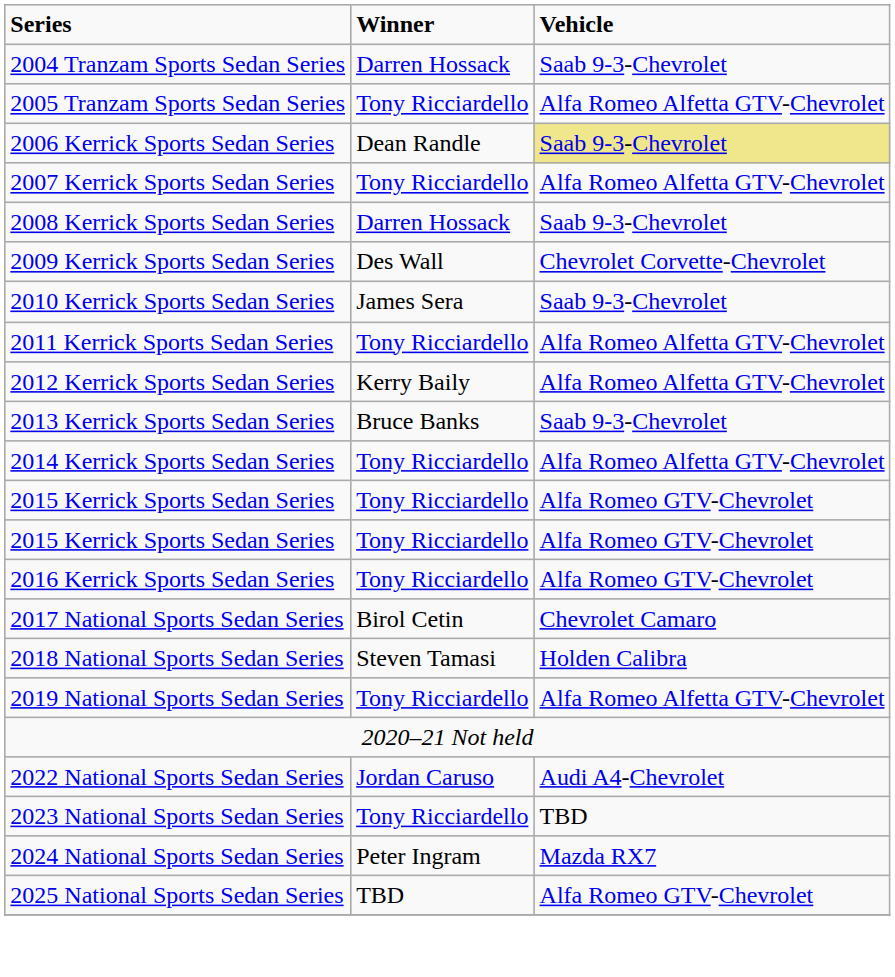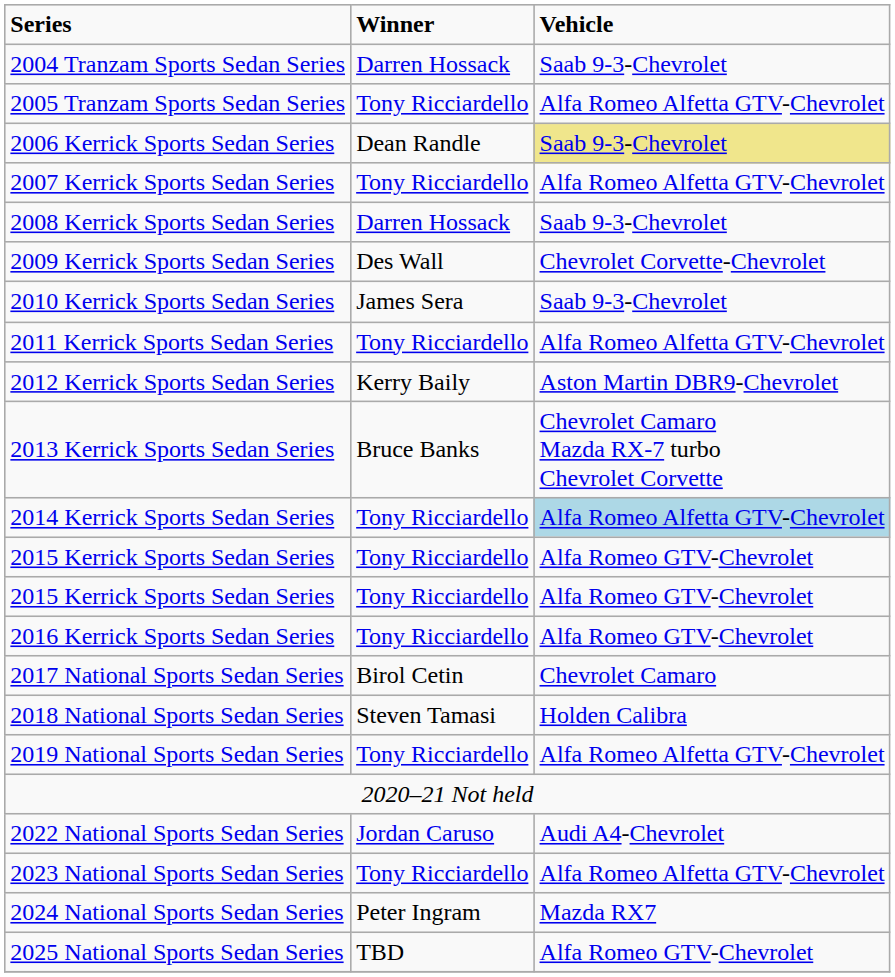 <table class="wikitable" style="font-size: 95%;">
 <tr>
 <td><strong>Series</strong></td>
 <td><strong>Winner</strong></td>
 <td><strong>Vehicle</strong></td>
 </tr>
 <tr>
 <td><a href='#'>2004 Tranzam Sports Sedan Series</a></td>
 <td><a href='#'>Darren Hossack</a></td>
 <td><a href='#'>Saab 9-3</a>-<a href='#'>Chevrolet</a></td>
 </tr>
 <tr>
 <td><a href='#'>2005 Tranzam Sports Sedan Series</a></td>
 <td><a href='#'>Tony Ricciardello</a></td>
 <td><a href='#'>Alfa Romeo Alfetta GTV</a>-<a href='#'>Chevrolet</a></td>
 </tr>
 <tr>
 <td><a href='#'>2006 Kerrick Sports Sedan Series</a></td>
 <td>Dean Randle</td>
 <td style="background: khaki;"><a href='#'>Saab 9-3</a>-<a href='#'>Chevrolet</a></td>
 </tr>
 <tr>
 <td><a href='#'>2007 Kerrick Sports Sedan Series</a></td>
 <td><a href='#'>Tony Ricciardello</a></td>
 <td><a href='#'>Alfa Romeo Alfetta GTV</a>-<a href='#'>Chevrolet</a></td>
 </tr>
 <tr>
 <td><a href='#'>2008 Kerrick Sports Sedan Series</a></td>
 <td><a href='#'>Darren Hossack</a></td>
 <td><a href='#'>Saab 9-3</a>-<a href='#'>Chevrolet</a></td>
 </tr>
 <tr>
 <td><a href='#'>2009 Kerrick Sports Sedan Series</a></td>
 <td>Des Wall</td>
 <td><a href='#'>Chevrolet Corvette</a>-<a href='#'>Chevrolet</a></td>
 </tr>
 <tr>
 <td><a href='#'>2010 Kerrick Sports Sedan Series</a></td>
 <td>James Sera</td>
 <td><a href='#'>Saab 9-3</a>-<a href='#'>Chevrolet</a></td>
 </tr>
 <tr>
 <td><a href='#'>2011 Kerrick Sports Sedan Series</a></td>
 <td><a href='#'>Tony Ricciardello</a></td>
 <td><a href='#'>Alfa Romeo Alfetta GTV</a>-<a href='#'>Chevrolet</a></td>
 </tr>
 <tr>
 <td><a href='#'>2012 Kerrick Sports Sedan Series</a></td>
 <td>Kerry Baily</td>
-<td><a href='#'>Alfa Romeo Alfetta GTV</a>-<a href='#'>Chevrolet</a></td>
+<td><a href='#'>Aston Martin DBR9</a>-<a href='#'>Chevrolet</a></td>
 </tr>
 <tr>
 <td><a href='#'>2013 Kerrick Sports Sedan Series</a></td>
 <td>Bruce Banks</td>
-<td><a href='#'>Saab 9-3</a>-<a href='#'>Chevrolet</a></td>
+<td><a href='#'>Chevrolet Camaro</a><br> <a href='#'>Mazda RX-7</a> turbo<br> <a href='#'>Chevrolet Corvette</a></td>
 </tr>
 <tr>
 <td><a href='#'>2014 Kerrick Sports Sedan Series</a></td>
 <td><a href='#'>Tony Ricciardello</a></td>
-<td><a href='#'>Alfa Romeo Alfetta GTV</a>-<a href='#'>Chevrolet</a></td>
+<td style="background: lightblue;"><a href='#'>Alfa Romeo Alfetta GTV</a>-<a href='#'>Chevrolet</a></td>
 </tr>
 <tr>
 <td><a href='#'>2015 Kerrick Sports Sedan Series</a></td>
 <td><a href='#'>Tony Ricciardello</a></td>
 <td><a href='#'>Alfa Romeo GTV</a>-<a href='#'>Chevrolet</a></td>
 </tr>
 <tr>
 <td><a href='#'>2015 Kerrick Sports Sedan Series</a></td>
 <td><a href='#'>Tony Ricciardello</a></td>
 <td><a href='#'>Alfa Romeo GTV</a>-<a href='#'>Chevrolet</a></td>
 </tr>
 <tr>
 <td><a href='#'>2016 Kerrick Sports Sedan Series</a></td>
 <td><a href='#'>Tony Ricciardello</a></td>
 <td><a href='#'>Alfa Romeo GTV</a>-<a href='#'>Chevrolet</a></td>
 </tr>
 <tr>
 <td><a href='#'>2017 National Sports Sedan Series</a></td>
 <td>Birol Cetin</td>
 <td><a href='#'>Chevrolet Camaro</a></td>
 </tr>
 <tr>
 <td><a href='#'>2018 National Sports Sedan Series</a></td>
 <td>Steven Tamasi</td>
 <td><a href='#'>Holden Calibra</a></td>
 </tr>
 <tr>
 <td><a href='#'>2019 National Sports Sedan Series</a></td>
 <td><a href='#'>Tony Ricciardello</a></td>
 <td><a href='#'>Alfa Romeo Alfetta GTV</a>-<a href='#'>Chevrolet</a></td>
 </tr>
 <tr>
 <td colspan=3 align=center><em>2020–21 Not held</em></td>
 </tr>
 <tr>
 <td><a href='#'>2022 National Sports Sedan Series</a></td>
 <td><a href='#'>Jordan Caruso</a></td>
 <td><a href='#'>Audi A4</a>-<a href='#'>Chevrolet</a></td>
 </tr>
 <tr>
 <td><a href='#'>2023 National Sports Sedan Series</a></td>
 <td><a href='#'>Tony Ricciardello</a></td>
-<td>TBD</td>
+<td><a href='#'>Alfa Romeo Alfetta GTV</a>-<a href='#'>Chevrolet</a></td>
 </tr>
 <tr>
 <td><a href='#'>2024 National Sports Sedan Series</a></td>
 <td>Peter Ingram</td>
 <td><a href='#'>Mazda RX7</a></td>
 </tr>
 <tr>
 <td><a href='#'>2025 National Sports Sedan Series</a></td>
 <td>TBD</td>
 <td><a href='#'>Alfa Romeo GTV</a>-<a href='#'>Chevrolet</a></td>
 </tr>
 <tr>
 </tr>
 </table>
